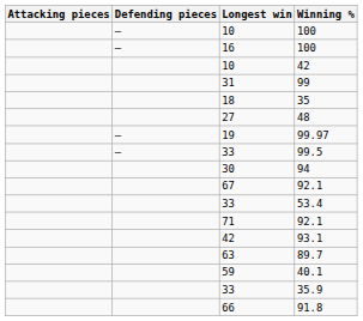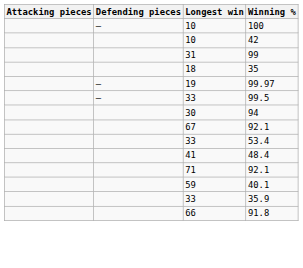 <table class="wikitable mw-collapsible mw-collapsed sortable">
 <tr>
 <th>Attacking pieces</th>
 <th>Defending pieces</th>
 <th>Longest win</th>
 <th>Winning %</th>
 </tr>
 <tr>
 <td></td>
 <td>—</td>
 <td>10</td>
-<td>100</td>
-</tr>
-<tr>
-<td></td>
-<td>—</td>
-<td>16</td>
 <td>100</td>
 </tr>
 <tr>
 <td></td>
 <td></td>
 <td>10</td>
 <td>42</td>
 </tr>
 <tr>
 <td></td>
 <td></td>
 <td>31</td>
 <td>99</td>
 </tr>
 <tr>
 <td></td>
 <td></td>
 <td>18</td>
 <td>35</td>
-</tr>
-<tr>
-<td></td>
-<td></td>
-<td>27</td>
-<td>48</td>
 </tr>
 <tr>
 <td></td>
 <td>—</td>
 <td>19</td>
 <td>99.97</td>
 </tr>
 <tr>
 <td></td>
 <td>—</td>
 <td>33</td>
 <td>99.5</td>
 </tr>
 <tr>
 <td></td>
 <td></td>
 <td>30</td>
 <td>94</td>
 </tr>
 <tr>
 <td></td>
 <td></td>
 <td>67</td>
 <td>92.1</td>
 </tr>
 <tr>
 <td></td>
 <td></td>
 <td>33</td>
 <td>53.4</td>
 </tr>
 <tr>
 <td></td>
 <td></td>
-<td>71</td>
-<td>92.1</td>
+<td>41</td>
+<td>48.4</td>
 </tr>
 <tr>
 <td></td>
 <td></td>
-<td>42</td>
-<td>93.1</td>
-</tr>
-<tr>
-<td></td>
-<td></td>
-<td>63</td>
-<td>89.7</td>
+<td>71</td>
+<td>92.1</td>
 </tr>
 <tr>
 <td></td>
 <td></td>
 <td>59</td>
 <td>40.1</td>
 </tr>
 <tr>
 <td></td>
 <td></td>
 <td>33</td>
 <td>35.9</td>
 </tr>
 <tr>
 <td></td>
 <td></td>
 <td>66</td>
 <td>91.8</td>
 </tr>
 </table>
